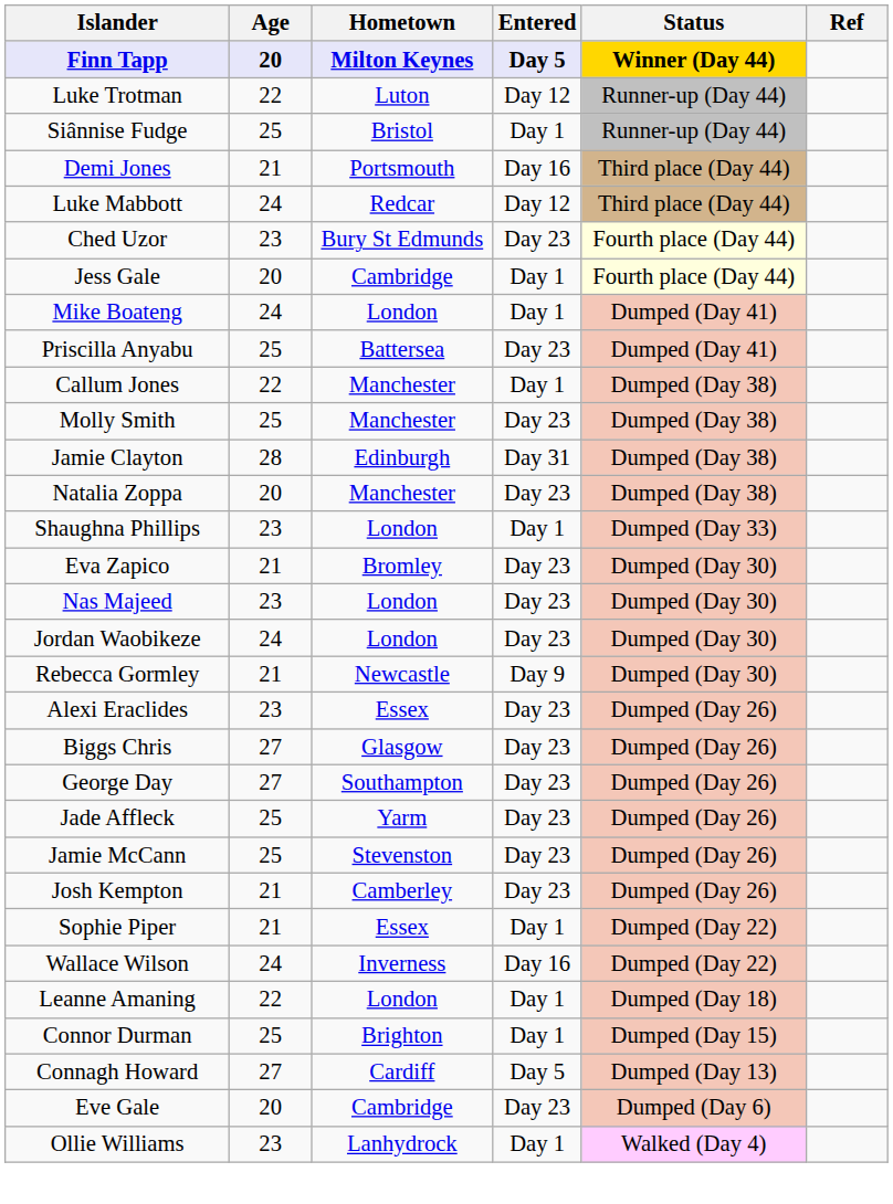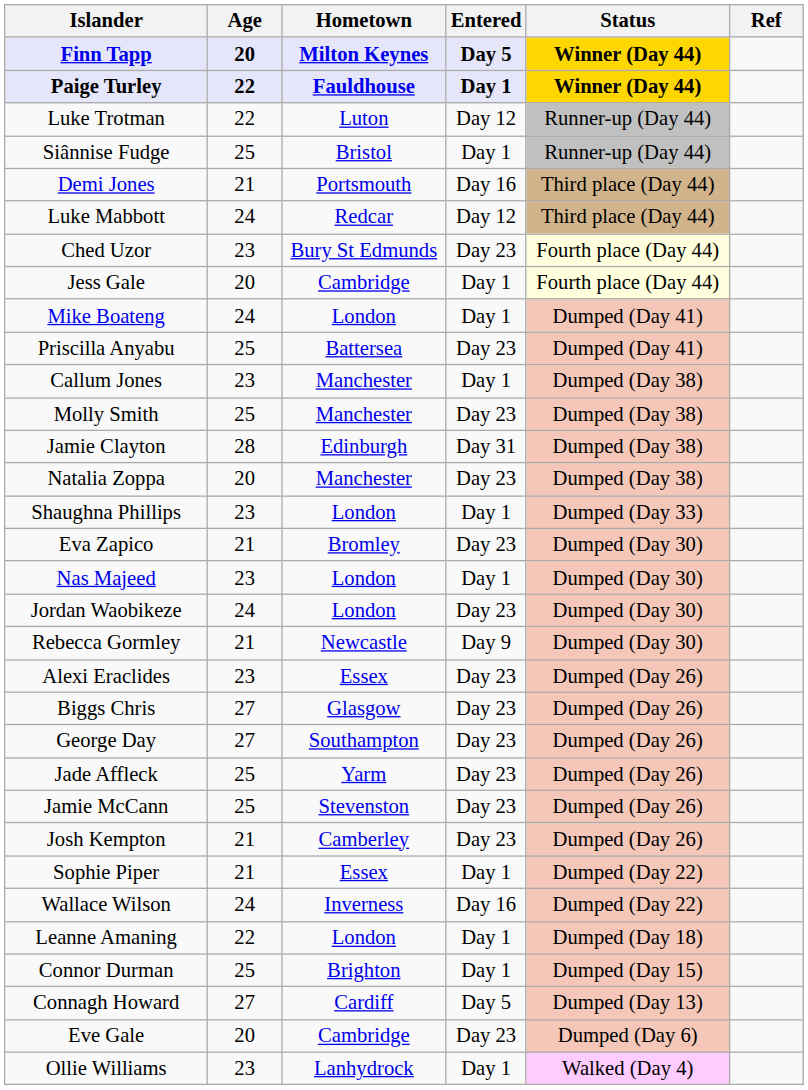 <table class="wikitable sortable" style="text-align:center;">
 <tr>
 <th style="width:150px;"><strong>Islander</strong></th>
 <th style="width:50px;"><strong>Age</strong></th>
 <th style="width:120px;"><strong>Hometown</strong></th>
 <th style="width:50px;"><strong>Entered</strong></th>
 <th style="width:150px;"><strong>Status</strong></th>
 <th style="width:50px;"><strong>Ref</strong></th>
 </tr>
 <tr>
 <td style="background:lavender;"><strong><a href='#'>Finn Tapp</a></strong></td>
 <td style="background:lavender;"><strong>20</strong></td>
 <td style="background:lavender;"><strong><a href='#'>Milton Keynes</a></strong></td>
 <td style="background:lavender;"><strong>Day 5</strong></td>
+<td style="background:gold;"><strong>Winner (Day 44)</strong></td>
+<td></td>
+</tr>
+<tr>
+<td style="background:lavender;"><strong>Paige Turley</strong></td>
+<td style="background:lavender;"><strong>22</strong></td>
+<td style="background:lavender;"><strong><a href='#'>Fauldhouse</a></strong></td>
+<td style="background:lavender;"><strong>Day 1</strong></td>
 <td style="background:gold;"><strong>Winner (Day 44)</strong></td>
 <td></td>
 </tr>
 <tr>
 <td>Luke Trotman</td>
 <td>22</td>
 <td><a href='#'>Luton</a></td>
 <td>Day 12</td>
 <td style="background:silver;">Runner-up (Day 44)</td>
 <td></td>
 </tr>
 <tr>
 <td>Siânnise Fudge</td>
 <td>25</td>
 <td><a href='#'>Bristol</a></td>
 <td>Day 1</td>
 <td style="background:silver;">Runner-up (Day 44)</td>
 <td></td>
 </tr>
 <tr>
 <td><a href='#'>Demi Jones</a></td>
 <td>21</td>
 <td><a href='#'>Portsmouth</a></td>
 <td>Day 16</td>
 <td style="background:tan;">Third place (Day 44)</td>
 <td></td>
 </tr>
 <tr>
 <td>Luke Mabbott</td>
 <td>24</td>
 <td><a href='#'>Redcar</a></td>
 <td>Day 12</td>
 <td style="background:tan;">Third place (Day 44)</td>
 <td></td>
 </tr>
 <tr>
 <td>Ched Uzor</td>
 <td>23</td>
 <td><a href='#'>Bury St Edmunds</a></td>
 <td>Day 23</td>
 <td style="background:#FFFFDD;">Fourth place (Day 44)</td>
 <td></td>
 </tr>
 <tr>
 <td>Jess Gale</td>
 <td>20</td>
 <td><a href='#'>Cambridge</a></td>
 <td>Day 1</td>
 <td style="background:#FFFFDD;">Fourth place (Day 44)</td>
 <td></td>
 </tr>
 <tr>
 <td><a href='#'>Mike Boateng</a></td>
 <td>24</td>
 <td><a href='#'>London</a></td>
 <td>Day 1</td>
 <td style="background:#f4c7b8;">Dumped (Day 41)</td>
 <td></td>
 </tr>
 <tr>
 <td>Priscilla Anyabu</td>
 <td>25</td>
 <td><a href='#'>Battersea</a></td>
 <td>Day 23</td>
 <td style="background:#f4c7b8;">Dumped (Day 41)</td>
 <td></td>
 </tr>
 <tr>
 <td>Callum Jones</td>
-<td>22</td>
+<td>23</td>
 <td><a href='#'>Manchester</a></td>
 <td>Day 1</td>
 <td style="background:#f4c7b8;">Dumped (Day 38)</td>
 <td></td>
 </tr>
 <tr>
 <td>Molly Smith</td>
 <td>25</td>
 <td><a href='#'>Manchester</a></td>
 <td>Day 23</td>
 <td style="background:#f4c7b8;">Dumped (Day 38)</td>
 <td></td>
 </tr>
 <tr>
 <td>Jamie Clayton</td>
 <td>28</td>
 <td><a href='#'>Edinburgh</a></td>
 <td>Day 31</td>
 <td style="background:#f4c7b8;">Dumped (Day 38)</td>
 <td></td>
 </tr>
 <tr>
 <td>Natalia Zoppa</td>
 <td>20</td>
 <td><a href='#'>Manchester</a></td>
 <td>Day 23</td>
 <td style="background:#f4c7b8;">Dumped (Day 38)</td>
 <td></td>
 </tr>
 <tr>
 <td>Shaughna Phillips</td>
 <td>23</td>
 <td><a href='#'>London</a></td>
 <td>Day 1</td>
 <td style="background:#f4c7b8;">Dumped (Day 33)</td>
 <td></td>
 </tr>
 <tr>
 <td>Eva Zapico</td>
 <td>21</td>
 <td><a href='#'>Bromley</a></td>
 <td>Day 23</td>
 <td style="background:#f4c7b8;">Dumped (Day 30)</td>
 <td></td>
 </tr>
 <tr>
 <td><a href='#'>Nas Majeed</a></td>
 <td>23</td>
 <td><a href='#'>London</a></td>
-<td>Day 23</td>
+<td>Day 1</td>
 <td style="background:#f4c7b8;">Dumped (Day 30)</td>
 <td></td>
 </tr>
 <tr>
 <td>Jordan Waobikeze</td>
 <td>24</td>
 <td><a href='#'>London</a></td>
 <td>Day 23</td>
 <td style="background:#f4c7b8;">Dumped (Day 30)</td>
 <td></td>
 </tr>
 <tr>
 <td>Rebecca Gormley</td>
 <td>21</td>
 <td><a href='#'>Newcastle</a></td>
 <td>Day 9</td>
 <td style="background:#f4c7b8;">Dumped (Day 30)</td>
 <td></td>
 </tr>
 <tr>
 <td>Alexi Eraclides</td>
 <td>23</td>
 <td><a href='#'>Essex</a></td>
 <td>Day 23</td>
 <td style="background:#f4c7b8;">Dumped (Day 26)</td>
 <td></td>
 </tr>
 <tr>
 <td>Biggs Chris</td>
 <td>27</td>
 <td><a href='#'>Glasgow</a></td>
 <td>Day 23</td>
 <td style="background:#f4c7b8;">Dumped (Day 26)</td>
 <td></td>
 </tr>
 <tr>
 <td>George Day</td>
 <td>27</td>
 <td><a href='#'>Southampton</a></td>
 <td>Day 23</td>
 <td style="background:#f4c7b8;">Dumped (Day 26)</td>
 <td></td>
 </tr>
 <tr>
 <td>Jade Affleck</td>
 <td>25</td>
 <td><a href='#'>Yarm</a></td>
 <td>Day 23</td>
 <td style="background:#f4c7b8;">Dumped (Day 26)</td>
 <td></td>
 </tr>
 <tr>
 <td>Jamie McCann</td>
 <td>25</td>
 <td><a href='#'>Stevenston</a></td>
 <td>Day 23</td>
 <td style="background:#f4c7b8;">Dumped (Day 26)</td>
 <td></td>
 </tr>
 <tr>
 <td>Josh Kempton</td>
 <td>21</td>
 <td><a href='#'>Camberley</a></td>
 <td>Day 23</td>
 <td style="background:#f4c7b8;">Dumped (Day 26)</td>
 <td></td>
 </tr>
 <tr>
 <td>Sophie Piper</td>
 <td>21</td>
 <td><a href='#'>Essex</a></td>
 <td>Day 1</td>
 <td style="background:#f4c7b8;">Dumped (Day 22)</td>
 <td></td>
 </tr>
 <tr>
 <td>Wallace Wilson</td>
 <td>24</td>
 <td><a href='#'>Inverness</a></td>
 <td>Day 16</td>
 <td style="background:#f4c7b8;">Dumped (Day 22)</td>
 <td></td>
 </tr>
 <tr>
 <td>Leanne Amaning</td>
 <td>22</td>
 <td><a href='#'>London</a></td>
 <td>Day 1</td>
 <td style="background:#f4c7b8;">Dumped (Day 18)</td>
 <td></td>
 </tr>
 <tr>
 <td>Connor Durman</td>
 <td>25</td>
 <td><a href='#'>Brighton</a></td>
 <td>Day 1</td>
 <td style="background:#f4c7b8;">Dumped (Day 15)</td>
 <td></td>
 </tr>
 <tr>
 <td>Connagh Howard</td>
 <td>27</td>
 <td><a href='#'>Cardiff</a></td>
 <td>Day 5</td>
 <td style="background:#f4c7b8;">Dumped (Day 13)</td>
 <td></td>
 </tr>
 <tr>
 <td>Eve Gale</td>
 <td>20</td>
 <td><a href='#'>Cambridge</a></td>
 <td>Day 23</td>
 <td style="background:#f4c7b8;">Dumped (Day 6)</td>
 <td></td>
 </tr>
 <tr>
 <td>Ollie Williams</td>
 <td>23</td>
 <td><a href='#'>Lanhydrock</a></td>
 <td>Day 1</td>
 <td style="background:#FCF;">Walked (Day 4)</td>
 <td></td>
 </tr>
 </table>
